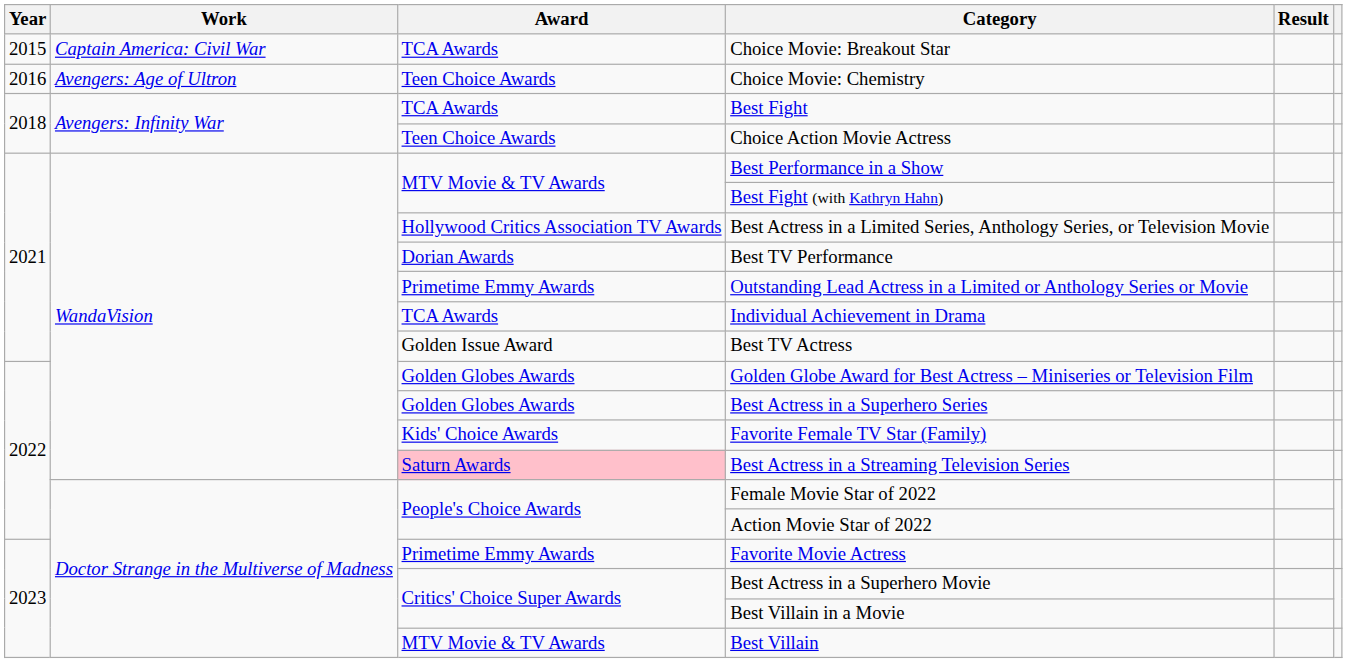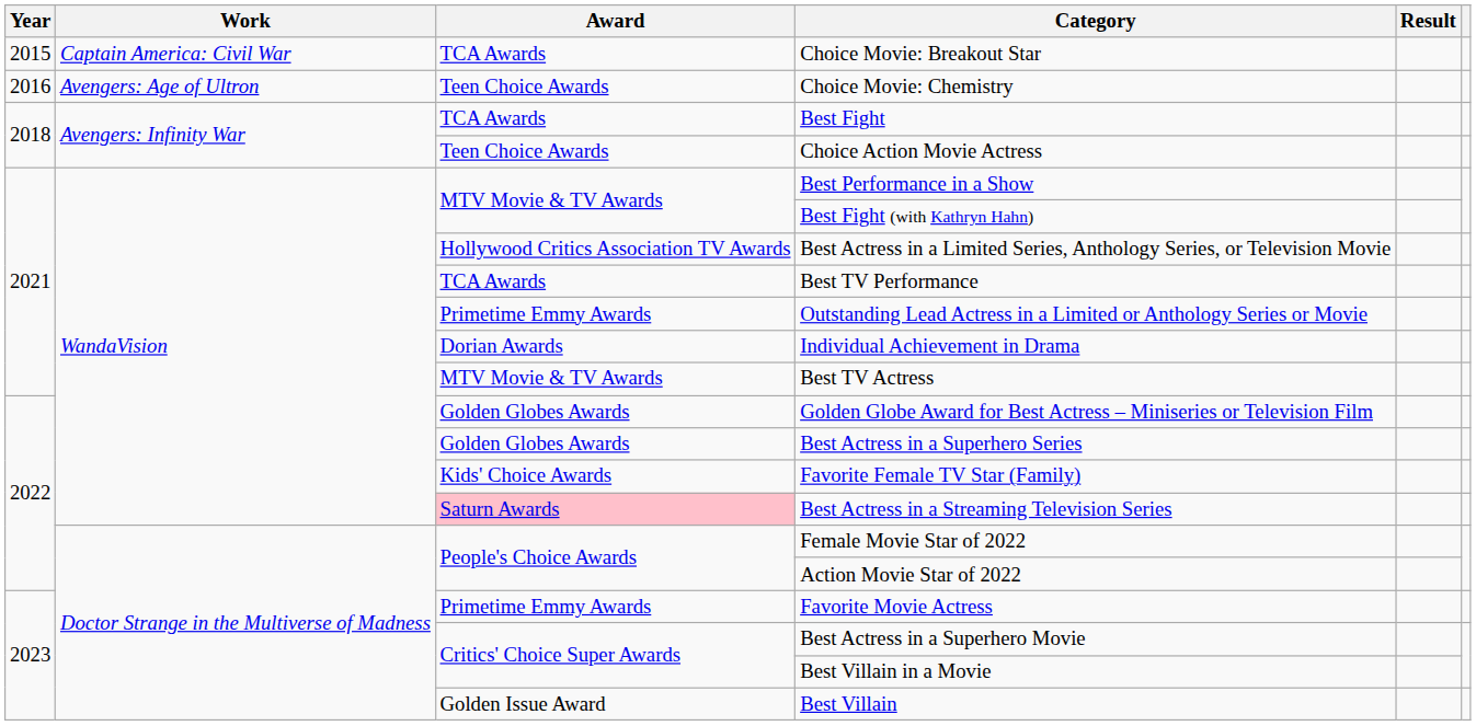 <table class="wikitable">
 <tr>
 <th>Year</th>
 <th>Work</th>
 <th>Award</th>
 <th>Category</th>
 <th>Result</th>
 <th scope="col" class="unsortable"></th>
 </tr>
 <tr>
 <td>2015</td>
 <td><em><a href='#'>Captain America: Civil War</a></em></td>
 <td><a href='#'>TCA Awards</a></td>
 <td>Choice Movie: Breakout Star</td>
 <td></td>
 <td style="text-align:center;"></td>
 </tr>
 <tr>
 <td>2016</td>
 <td><em><a href='#'>Avengers: Age of Ultron</a></em></td>
 <td><a href='#'>Teen Choice Awards</a></td>
 <td>Choice Movie: Chemistry </td>
 <td></td>
 <td style="text-align:center;"></td>
 </tr>
 <tr>
 <td rowspan="2">2018</td>
 <td rowspan="2"><em><a href='#'>Avengers: Infinity War</a></em></td>
 <td><a href='#'>TCA Awards</a></td>
 <td><a href='#'>Best Fight</a> </td>
 <td></td>
 <td style="text-align:center;"></td>
 </tr>
 <tr>
 <td><a href='#'>Teen Choice Awards</a></td>
 <td>Choice Action Movie Actress</td>
 <td></td>
 <td style="text-align:center;"></td>
 </tr>
 <tr>
 <td rowspan="7">2021</td>
 <td rowspan="11"><em><a href='#'>WandaVision</a></em></td>
 <td rowspan="2"><a href='#'>MTV Movie & TV Awards</a></td>
 <td><a href='#'>Best Performance in a Show</a></td>
 <td></td>
 <td rowspan="2" style="text-align:center;"></td>
 </tr>
 <tr>
 <td><a href='#'>Best Fight</a> <small>(with <a href='#'>Kathryn Hahn</a>)</small></td>
 <td></td>
 </tr>
 <tr>
 <td><a href='#'>Hollywood Critics Association TV Awards</a></td>
 <td>Best Actress in a Limited Series, Anthology Series, or Television Movie</td>
 <td></td>
 <td style="text-align:center;"></td>
 </tr>
 <tr>
-<td><a href='#'>Dorian Awards</a></td>
+<td><a href='#'>TCA Awards</a></td>
 <td>Best TV Performance</td>
 <td></td>
 <td style="text-align:center;"></td>
 </tr>
 <tr>
 <td><a href='#'>Primetime Emmy Awards</a></td>
 <td><a href='#'>Outstanding Lead Actress in a Limited or Anthology Series or Movie</a></td>
 <td></td>
 <td style="text-align:center;"></td>
 </tr>
 <tr>
-<td><a href='#'>TCA Awards</a></td>
+<td><a href='#'>Dorian Awards</a></td>
 <td><a href='#'>Individual Achievement in Drama</a></td>
 <td></td>
 <td style="text-align:center;"></td>
 </tr>
 <tr>
-<td>Golden Issue Award</td>
+<td><a href='#'>MTV Movie & TV Awards</a></td>
 <td>Best TV Actress</td>
 <td></td>
 <td style="text-align:center;"></td>
 </tr>
 <tr>
 <td rowspan="6">2022</td>
 <td><a href='#'>Golden Globes Awards</a></td>
 <td><a href='#'>Golden Globe Award for Best Actress – Miniseries or Television Film</a></td>
 <td></td>
 <td style="text-align:center;"></td>
 </tr>
 <tr>
 <td><a href='#'>Golden Globes Awards</a></td>
 <td><a href='#'>Best Actress in a Superhero Series</a></td>
 <td></td>
 <td style="text-align:center;"></td>
 </tr>
 <tr>
 <td><a href='#'>Kids' Choice Awards</a></td>
 <td><a href='#'>Favorite Female TV Star (Family)</a></td>
 <td></td>
 <td style="text-align:center;"></td>
 </tr>
 <tr>
 <td style="background: pink;"><a href='#'>Saturn Awards</a></td>
 <td><a href='#'>Best Actress in a Streaming Television Series</a></td>
 <td></td>
 <td style="text-align:center;"></td>
 </tr>
 <tr>
 <td rowspan="6"><em><a href='#'>Doctor Strange in the Multiverse of Madness</a></em></td>
 <td rowspan="2"><a href='#'>People's Choice Awards</a></td>
 <td>Female Movie Star of 2022</td>
 <td></td>
 <td rowspan="2" style="text-align:center;"></td>
 </tr>
 <tr>
 <td>Action Movie Star of 2022</td>
 <td></td>
 </tr>
 <tr>
 <td rowspan="4">2023</td>
 <td><a href='#'>Primetime Emmy Awards</a></td>
 <td><a href='#'>Favorite Movie Actress</a></td>
 <td></td>
 <td style="text-align:center;"></td>
 </tr>
 <tr>
 <td rowspan="2"><a href='#'>Critics' Choice Super Awards</a></td>
 <td>Best Actress in a Superhero Movie</td>
 <td></td>
 <td rowspan="2" style="text-align:center;"></td>
 </tr>
 <tr>
 <td>Best Villain in a Movie</td>
 <td></td>
 </tr>
 <tr>
-<td><a href='#'>MTV Movie & TV Awards</a></td>
+<td>Golden Issue Award</td>
 <td><a href='#'>Best Villain</a></td>
 <td></td>
 <td style="text-align:center;"></td>
 </tr>
 </table>
